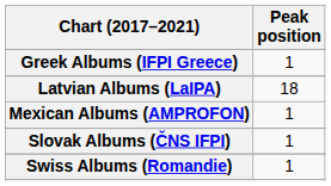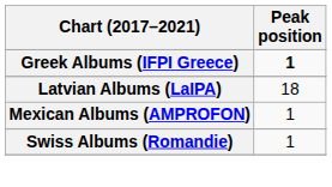 <table class="wikitable sortable plainrowheaders" style="text-align:center">
 <tr>
 <th scope="col">Chart (2017–2021)</th>
 <th scope="col">Peak<br>position</th>
 </tr>
 <tr>
 </tr>
 <tr>
 </tr>
 <tr>
 </tr>
 <tr>
 </tr>
 <tr>
 </tr>
 <tr>
 </tr>
 <tr>
 </tr>
 <tr>
 </tr>
 <tr>
 </tr>
 <tr>
 </tr>
 <tr>
 </tr>
 <tr>
 </tr>
 <tr>
 </tr>
 <tr>
 <th scope="row">Greek Albums (<a href='#'>IFPI Greece</a>)</th>
-<td>1</td>
+<td><strong>1</strong></td>
 </tr>
 <tr>
 </tr>
 <tr>
 </tr>
 <tr>
 </tr>
 <tr>
 </tr>
 <tr>
 <th scope="row">Latvian Albums (<a href='#'>LaIPA</a>)</th>
 <td>18</td>
 </tr>
 <tr>
 <th scope="row">Mexican Albums (<a href='#'>AMPROFON</a>)</th>
 <td>1</td>
 </tr>
 <tr>
 </tr>
 <tr>
 </tr>
 <tr>
 </tr>
 <tr>
 </tr>
 <tr>
 </tr>
 <tr>
-<th scope="row">Slovak Albums (<a href='#'>ČNS IFPI</a>)</th>
-<td>1</td>
-</tr>
-<tr>
 </tr>
 <tr>
 </tr>
 <tr>
 </tr>
 <tr>
 </tr>
 <tr>
 <th scope="row">Swiss Albums (<a href='#'>Romandie</a>)</th>
 <td>1</td>
 </tr>
 <tr>
 </tr>
 <tr>
 </tr>
 <tr>
 </tr>
 <tr>
 </tr>
 <tr>
 </tr>
 </table>
